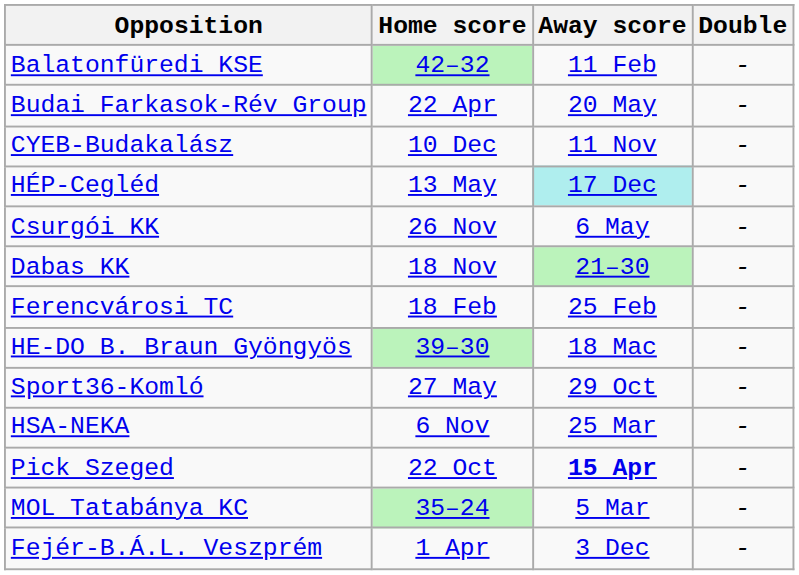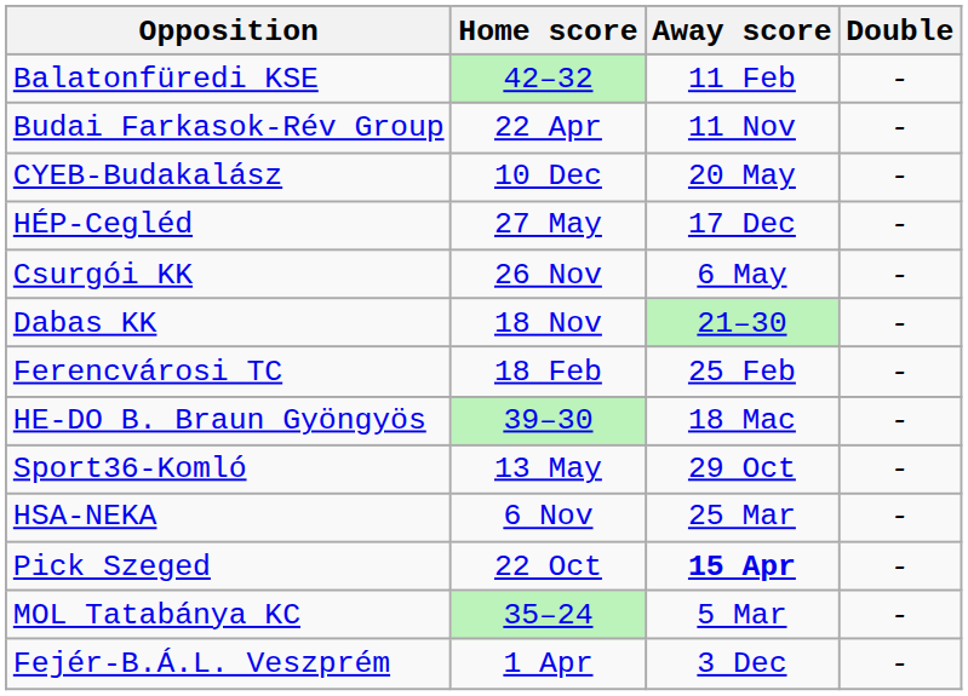 <table class="wikitable" style="text-align: center;">
 <tr>
 <th>Opposition</th>
 <th>Home score</th>
 <th>Away score</th>
 <th>Double</th>
 </tr>
 <tr>
 <td align="left"><a href='#'>Balatonfüredi KSE</a></td>
 <td bgcolor=#BBF3BB><a href='#'>42–32</a></td>
 <td><a href='#'>11 Feb</a></td>
 <td><em> -</em></td>
 </tr>
 <tr>
 <td align="left"><a href='#'>Budai Farkasok-Rév Group</a></td>
 <td><a href='#'>22 Apr</a></td>
-<td><a href='#'>20 May</a></td>
+<td><a href='#'>11 Nov</a></td>
 <td><em> -</em></td>
 </tr>
 <tr>
 <td align="left"><a href='#'>CYEB-Budakalász</a></td>
 <td><a href='#'>10 Dec</a></td>
-<td><a href='#'>11 Nov</a></td>
+<td><a href='#'>20 May</a></td>
 <td><em> -</em></td>
 </tr>
 <tr>
 <td align="left"><a href='#'>HÉP-Cegléd</a></td>
-<td><a href='#'>13 May</a></td>
-<td style="background: paleturquoise;"><a href='#'>17 Dec</a></td>
+<td><a href='#'>27 May</a></td>
+<td><a href='#'>17 Dec</a></td>
 <td><em> -</em></td>
 </tr>
 <tr>
 <td align="left"><a href='#'>Csurgói KK</a></td>
 <td><a href='#'>26 Nov</a></td>
 <td><a href='#'>6 May</a></td>
 <td><em> -</em></td>
 </tr>
 <tr>
 <td align="left"><a href='#'>Dabas KK</a></td>
 <td><a href='#'>18 Nov</a></td>
 <td bgcolor=#BBF3BB><a href='#'>21–30</a></td>
 <td><em> -</em></td>
 </tr>
 <tr>
 <td align="left"><a href='#'>Ferencvárosi TC</a></td>
 <td><a href='#'>18 Feb</a></td>
 <td><a href='#'>25 Feb</a></td>
 <td><em> -</em></td>
 </tr>
 <tr>
 <td align="left"><a href='#'>HE-DO B. Braun Gyöngyös</a></td>
 <td bgcolor=#BBF3BB><a href='#'>39–30</a></td>
 <td><a href='#'>18 Mac</a></td>
 <td><em> -</em></td>
 </tr>
 <tr>
 <td align="left"><a href='#'>Sport36-Komló</a></td>
-<td><a href='#'>27 May</a></td>
+<td><a href='#'>13 May</a></td>
 <td><a href='#'>29 Oct</a></td>
 <td><em> -</em></td>
 </tr>
 <tr>
 <td align="left"><a href='#'>HSA-NEKA</a></td>
 <td><a href='#'>6 Nov</a></td>
 <td><a href='#'>25 Mar</a></td>
 <td><em> -</em></td>
 </tr>
 <tr>
 <td align="left"><a href='#'>Pick Szeged</a></td>
 <td><a href='#'>22 Oct</a></td>
 <td><strong><a href='#'>15 Apr</a></strong></td>
 <td><em> -</em></td>
 </tr>
 <tr>
 <td align="left"><a href='#'>MOL Tatabánya KC</a></td>
 <td bgcolor=#BBF3BB><a href='#'>35–24</a></td>
 <td><a href='#'>5 Mar</a></td>
 <td><em> -</em></td>
 </tr>
 <tr>
 <td align="left"><a href='#'>Fejér-B.Á.L. Veszprém</a></td>
 <td><a href='#'>1 Apr</a></td>
 <td><a href='#'>3 Dec</a></td>
 <td><em> -</em></td>
 </tr>
 </table>
